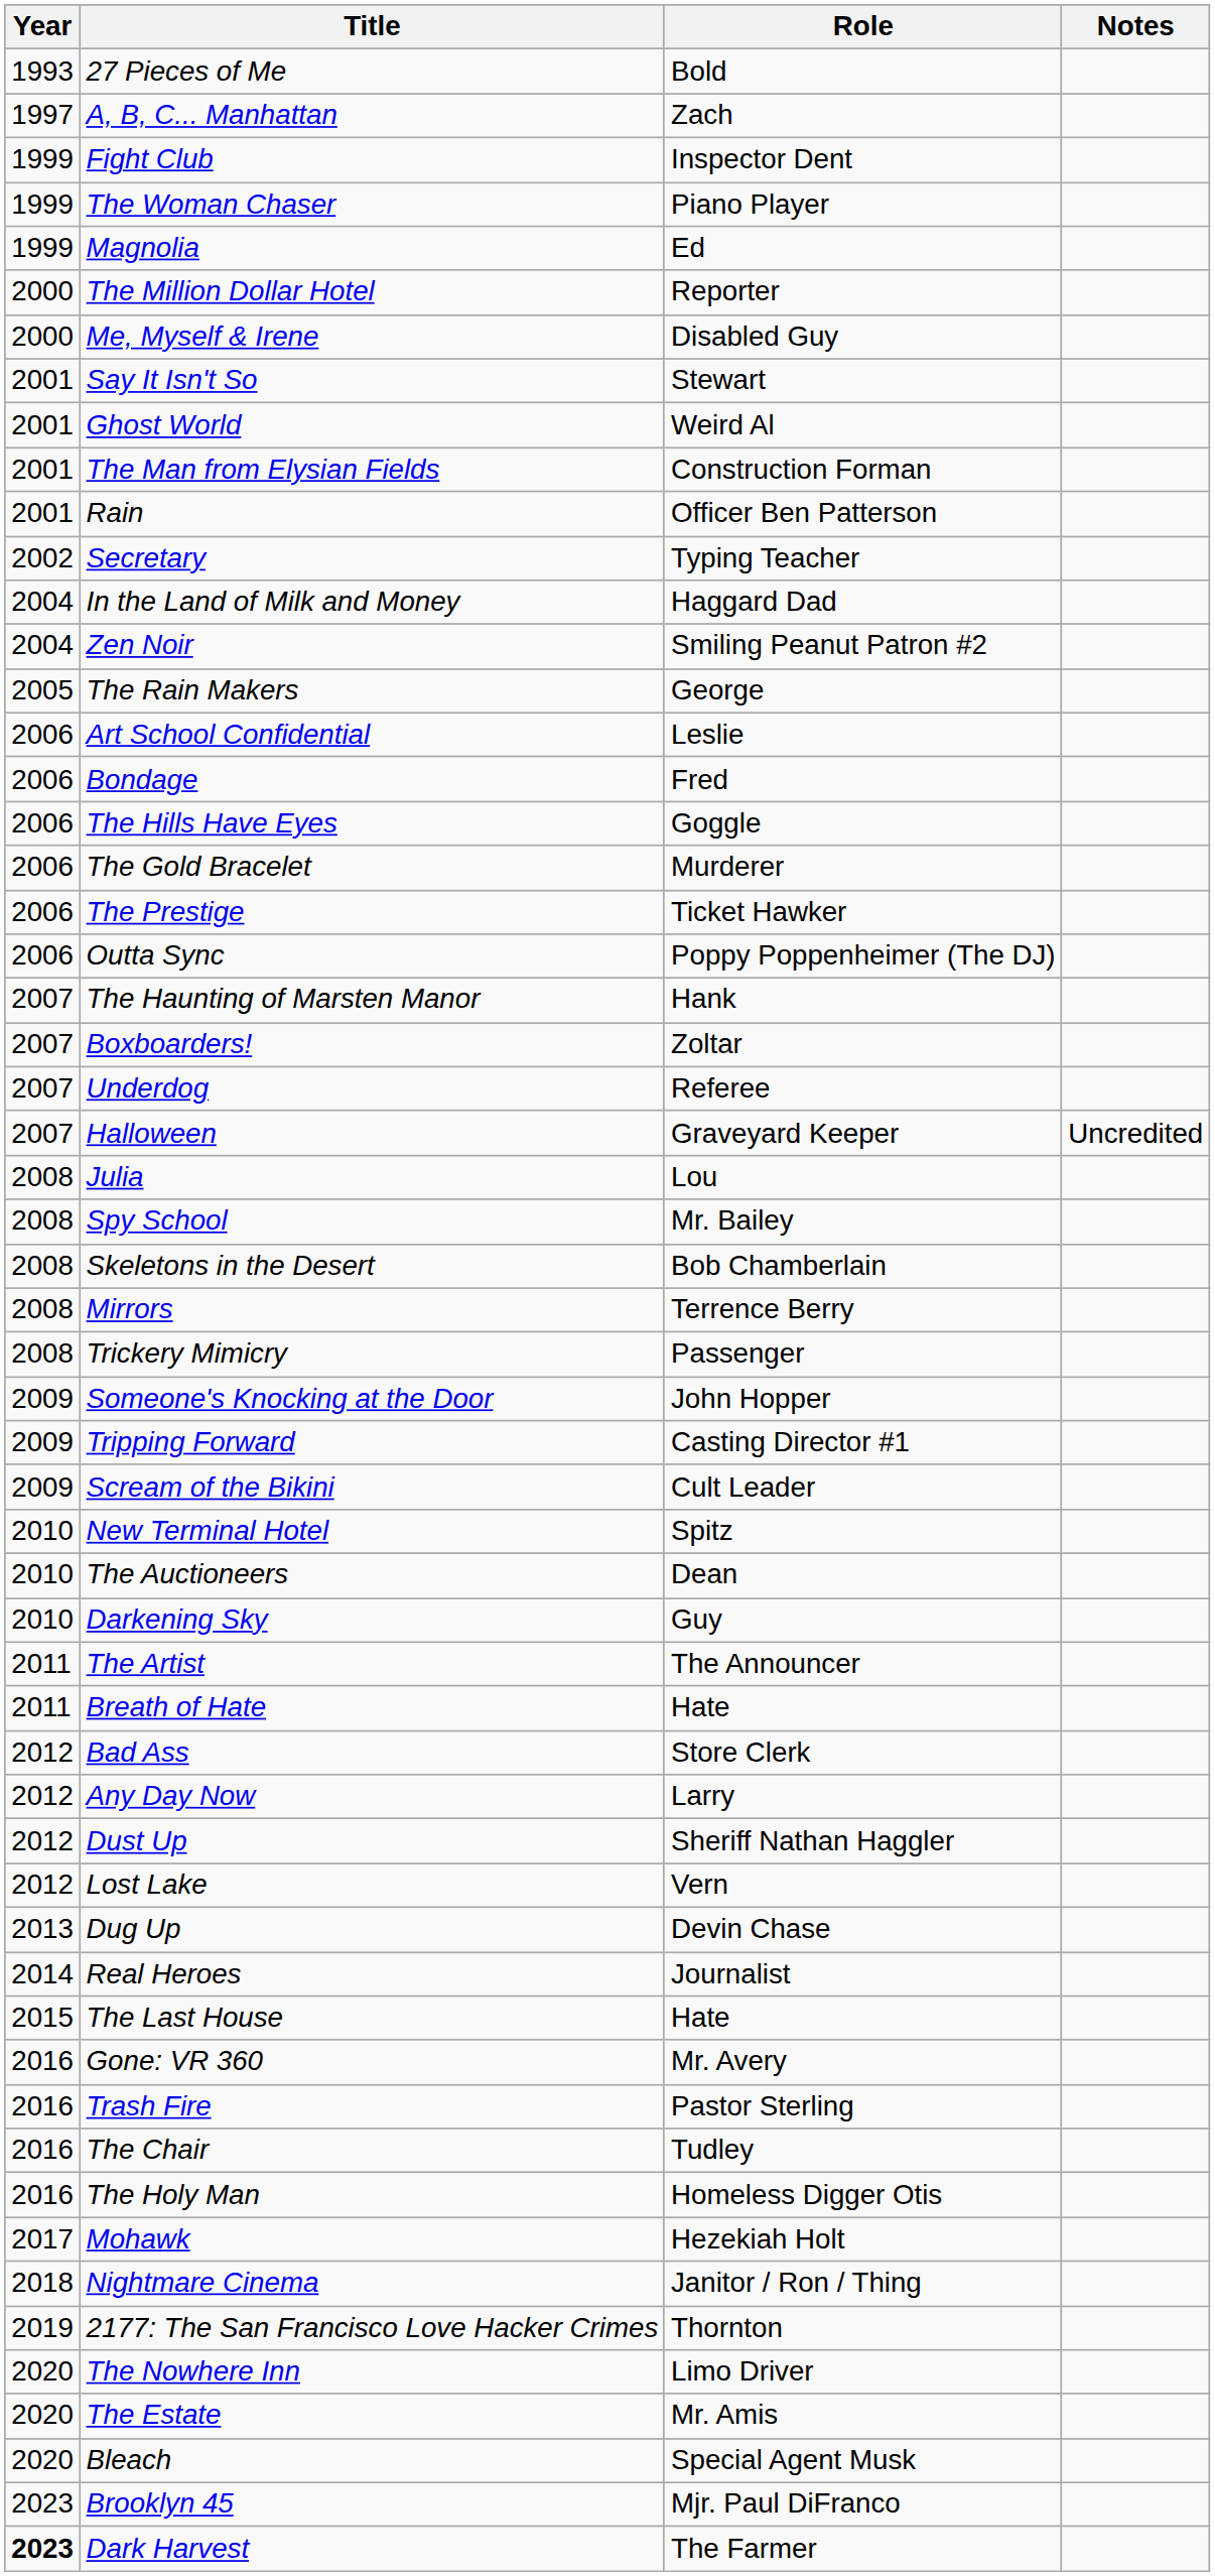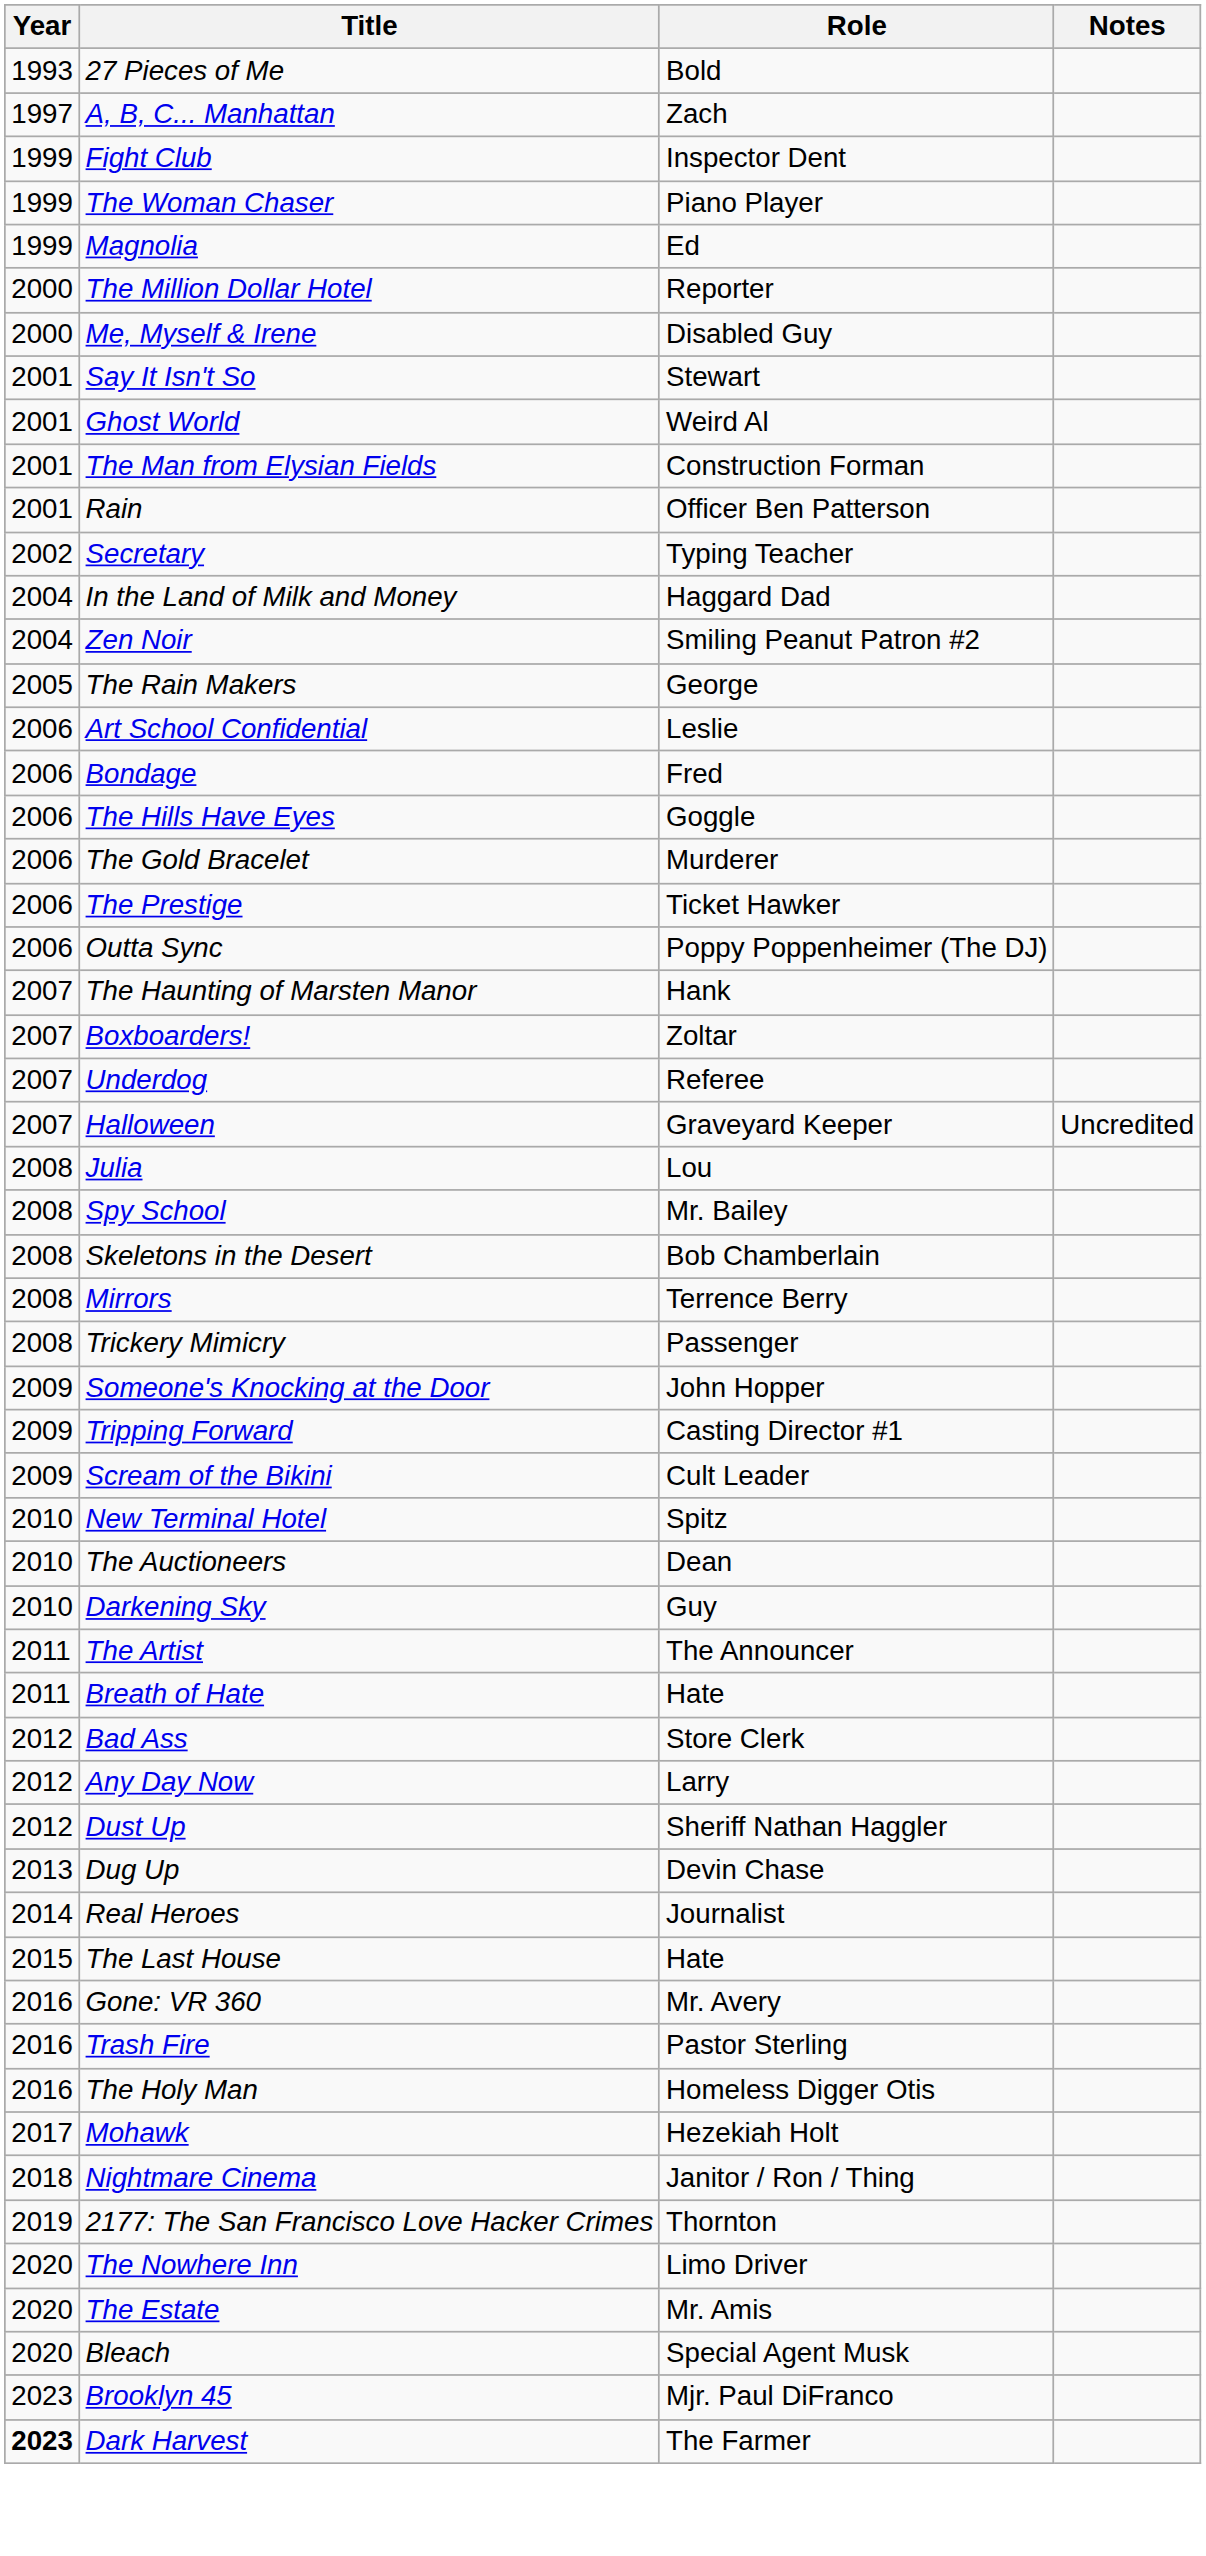 <table class="wikitable sortable">
 <tr>
 <th>Year</th>
 <th>Title</th>
 <th>Role</th>
 <th>Notes</th>
 </tr>
 <tr>
 <td>1993</td>
 <td><em>27 Pieces of Me</em></td>
 <td>Bold</td>
 <td></td>
 </tr>
 <tr>
 <td>1997</td>
 <td><em><a href='#'>A, B, C... Manhattan</a></em></td>
 <td>Zach</td>
 <td></td>
 </tr>
 <tr>
 <td>1999</td>
 <td><em><a href='#'>Fight Club</a></em></td>
 <td>Inspector Dent</td>
 <td></td>
 </tr>
 <tr>
 <td>1999</td>
 <td><em><a href='#'>The Woman Chaser</a></em></td>
 <td>Piano Player</td>
 <td></td>
 </tr>
 <tr>
 <td>1999</td>
 <td><a href='#'><em>Magnolia</em></a></td>
 <td>Ed</td>
 <td></td>
 </tr>
 <tr>
 <td>2000</td>
 <td><em><a href='#'>The Million Dollar Hotel</a></em></td>
 <td>Reporter</td>
 <td></td>
 </tr>
 <tr>
 <td>2000</td>
 <td><em><a href='#'>Me, Myself & Irene</a></em></td>
 <td>Disabled Guy</td>
 <td></td>
 </tr>
 <tr>
 <td>2001</td>
 <td><a href='#'><em>Say It Isn't So</em></a></td>
 <td>Stewart</td>
 <td></td>
 </tr>
 <tr>
 <td>2001</td>
 <td><a href='#'><em>Ghost World</em></a></td>
 <td>Weird Al</td>
 <td></td>
 </tr>
 <tr>
 <td>2001</td>
 <td><em><a href='#'>The Man from Elysian Fields</a></em></td>
 <td>Construction Forman</td>
 <td></td>
 </tr>
 <tr>
 <td>2001</td>
 <td><em>Rain</em></td>
 <td>Officer Ben Patterson</td>
 <td></td>
 </tr>
 <tr>
 <td>2002</td>
 <td><a href='#'><em>Secretary</em></a></td>
 <td>Typing Teacher</td>
 <td></td>
 </tr>
 <tr>
 <td>2004</td>
 <td><em>In the Land of Milk and Money</em></td>
 <td>Haggard Dad</td>
 <td></td>
 </tr>
 <tr>
 <td>2004</td>
 <td><em><a href='#'>Zen Noir</a></em></td>
 <td>Smiling Peanut Patron #2</td>
 <td></td>
 </tr>
 <tr>
 <td>2005</td>
 <td><em>The Rain Makers</em></td>
 <td>George</td>
 <td></td>
 </tr>
 <tr>
 <td>2006</td>
 <td><em><a href='#'>Art School Confidential</a></em></td>
 <td>Leslie</td>
 <td></td>
 </tr>
 <tr>
 <td>2006</td>
 <td><a href='#'><em>Bondage</em></a></td>
 <td>Fred</td>
 <td></td>
 </tr>
 <tr>
 <td>2006</td>
 <td><a href='#'><em>The Hills Have Eyes</em></a></td>
 <td>Goggle</td>
 <td></td>
 </tr>
 <tr>
 <td>2006</td>
 <td><em>The Gold Bracelet</em></td>
 <td>Murderer</td>
 <td></td>
 </tr>
 <tr>
 <td>2006</td>
 <td><a href='#'><em>The Prestige</em></a></td>
 <td>Ticket Hawker</td>
 <td></td>
 </tr>
 <tr>
 <td>2006</td>
 <td><em>Outta Sync</em></td>
 <td>Poppy Poppenheimer (The DJ)</td>
 <td></td>
 </tr>
 <tr>
 <td>2007</td>
 <td><em>The Haunting of Marsten Manor</em></td>
 <td>Hank</td>
 <td></td>
 </tr>
 <tr>
 <td>2007</td>
 <td><em><a href='#'>Boxboarders!</a></em></td>
 <td>Zoltar</td>
 <td></td>
 </tr>
 <tr>
 <td>2007</td>
 <td><a href='#'><em>Underdog</em></a></td>
 <td>Referee</td>
 <td></td>
 </tr>
 <tr>
 <td>2007</td>
 <td><a href='#'><em>Halloween</em></a></td>
 <td>Graveyard Keeper</td>
 <td>Uncredited</td>
 </tr>
 <tr>
 <td>2008</td>
 <td><a href='#'><em>Julia</em></a></td>
 <td>Lou</td>
 <td></td>
 </tr>
 <tr>
 <td>2008</td>
 <td><em><a href='#'>Spy School</a></em></td>
 <td>Mr. Bailey</td>
 <td></td>
 </tr>
 <tr>
 <td>2008</td>
 <td><em>Skeletons in the Desert</em></td>
 <td>Bob Chamberlain</td>
 <td></td>
 </tr>
 <tr>
 <td>2008</td>
 <td><a href='#'><em>Mirrors</em></a></td>
 <td>Terrence Berry</td>
 <td></td>
 </tr>
 <tr>
 <td>2008</td>
 <td><em>Trickery Mimicry</em></td>
 <td>Passenger</td>
 <td></td>
 </tr>
 <tr>
 <td>2009</td>
 <td><em><a href='#'>Someone's Knocking at the Door</a></em></td>
 <td>John Hopper</td>
 <td></td>
 </tr>
 <tr>
 <td>2009</td>
 <td><em><a href='#'>Tripping Forward</a></em></td>
 <td>Casting Director #1</td>
 <td></td>
 </tr>
 <tr>
 <td>2009</td>
 <td><em><a href='#'>Scream of the Bikini</a></em></td>
 <td>Cult Leader</td>
 <td></td>
 </tr>
 <tr>
 <td>2010</td>
 <td><em><a href='#'>New Terminal Hotel</a></em></td>
 <td>Spitz</td>
 <td></td>
 </tr>
 <tr>
 <td>2010</td>
 <td><em>The Auctioneers</em></td>
 <td>Dean</td>
 <td></td>
 </tr>
 <tr>
 <td>2010</td>
 <td><em><a href='#'>Darkening Sky</a></em></td>
 <td>Guy</td>
 <td></td>
 </tr>
 <tr>
 <td>2011</td>
 <td><a href='#'><em>The Artist</em></a></td>
 <td>The Announcer</td>
 <td></td>
 </tr>
 <tr>
 <td>2011</td>
 <td><em><a href='#'>Breath of Hate</a></em></td>
 <td>Hate</td>
 <td></td>
 </tr>
 <tr>
 <td>2012</td>
 <td><a href='#'><em>Bad Ass</em></a></td>
 <td>Store Clerk</td>
 <td></td>
 </tr>
 <tr>
 <td>2012</td>
 <td><a href='#'><em>Any Day Now</em></a></td>
 <td>Larry</td>
 <td></td>
 </tr>
 <tr>
 <td>2012</td>
 <td><em><a href='#'>Dust Up</a></em></td>
 <td>Sheriff Nathan Haggler</td>
 <td></td>
 </tr>
 <tr>
-<td>2012</td>
-<td><em>Lost Lake</em></td>
-<td>Vern</td>
-<td></td>
-</tr>
-<tr>
 <td>2013</td>
 <td><em>Dug Up</em></td>
 <td>Devin Chase</td>
 <td></td>
 </tr>
 <tr>
 <td>2014</td>
 <td><em>Real Heroes</em></td>
 <td>Journalist</td>
 <td></td>
 </tr>
 <tr>
 <td>2015</td>
 <td><em>The Last House</em></td>
 <td>Hate</td>
 <td></td>
 </tr>
 <tr>
 <td>2016</td>
 <td><em>Gone: VR 360</em></td>
 <td>Mr. Avery</td>
 <td></td>
 </tr>
 <tr>
 <td>2016</td>
 <td><em><a href='#'>Trash Fire</a></em></td>
 <td>Pastor Sterling</td>
-<td></td>
-</tr>
-<tr>
-<td>2016</td>
-<td><em>The Chair</em></td>
-<td>Tudley</td>
 <td></td>
 </tr>
 <tr>
 <td>2016</td>
 <td><em>The Holy Man</em></td>
 <td>Homeless Digger Otis</td>
 <td></td>
 </tr>
 <tr>
 <td>2017</td>
 <td><a href='#'><em>Mohawk</em></a></td>
 <td>Hezekiah Holt</td>
 <td></td>
 </tr>
 <tr>
 <td>2018</td>
 <td><em><a href='#'>Nightmare Cinema</a></em></td>
 <td>Janitor / Ron / Thing</td>
 <td></td>
 </tr>
 <tr>
 <td>2019</td>
 <td><em>2177: The San Francisco Love Hacker Crimes</em></td>
 <td>Thornton</td>
 <td></td>
 </tr>
 <tr>
 <td>2020</td>
 <td><em><a href='#'>The Nowhere Inn</a></em></td>
 <td>Limo Driver</td>
 <td></td>
 </tr>
 <tr>
 <td>2020</td>
 <td><a href='#'><em>The Estate</em></a></td>
 <td>Mr. Amis</td>
 <td></td>
 </tr>
 <tr>
 <td>2020</td>
 <td><em>Bleach</em></td>
 <td>Special Agent Musk</td>
 <td></td>
 </tr>
 <tr>
 <td>2023</td>
 <td><em><a href='#'>Brooklyn 45</a></em></td>
 <td>Mjr. Paul DiFranco</td>
 <td></td>
 </tr>
 <tr>
 <td><strong>2023</strong></td>
 <td><a href='#'><em>Dark Harvest</em></a></td>
 <td>The Farmer</td>
 <td></td>
 </tr>
 </table>
